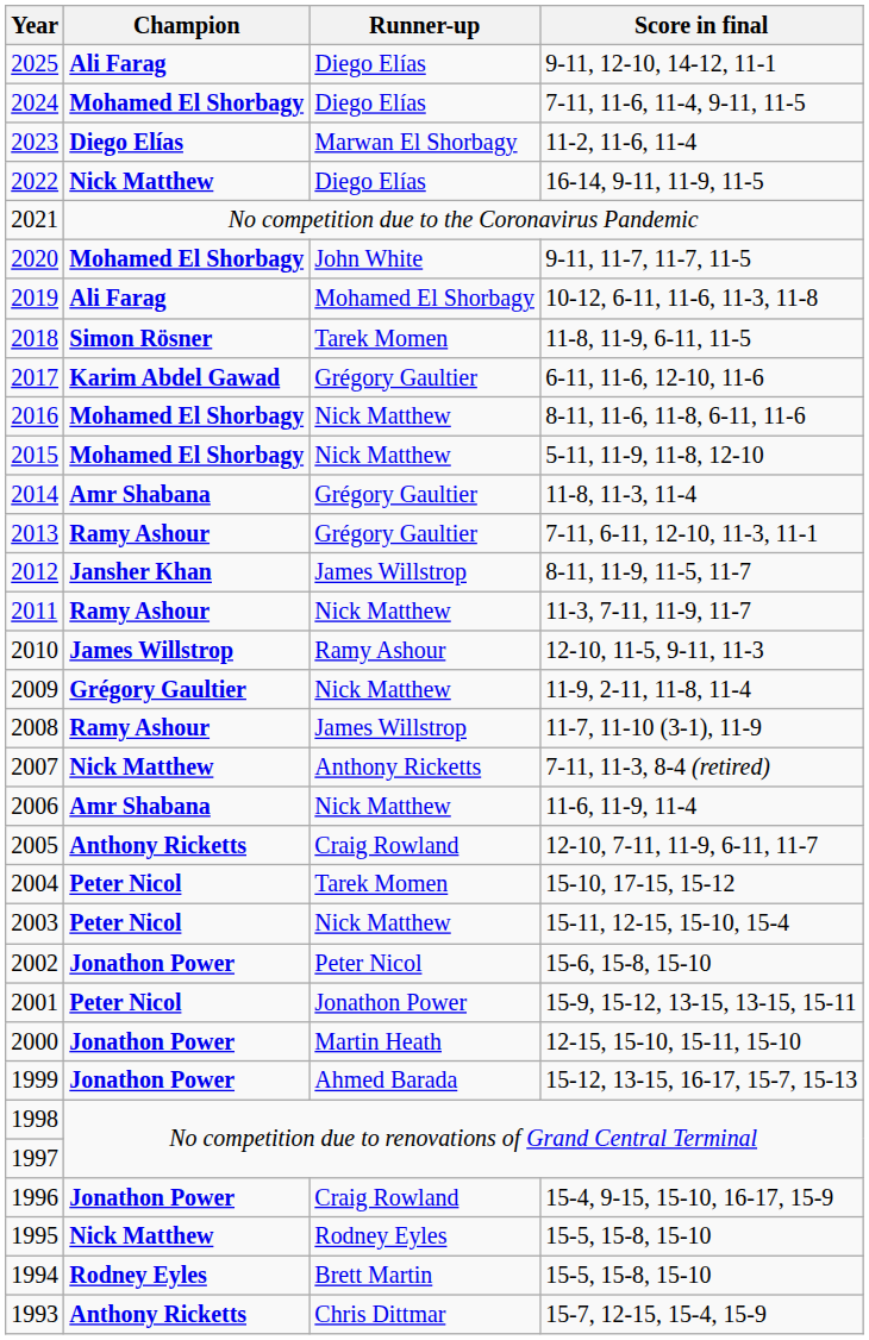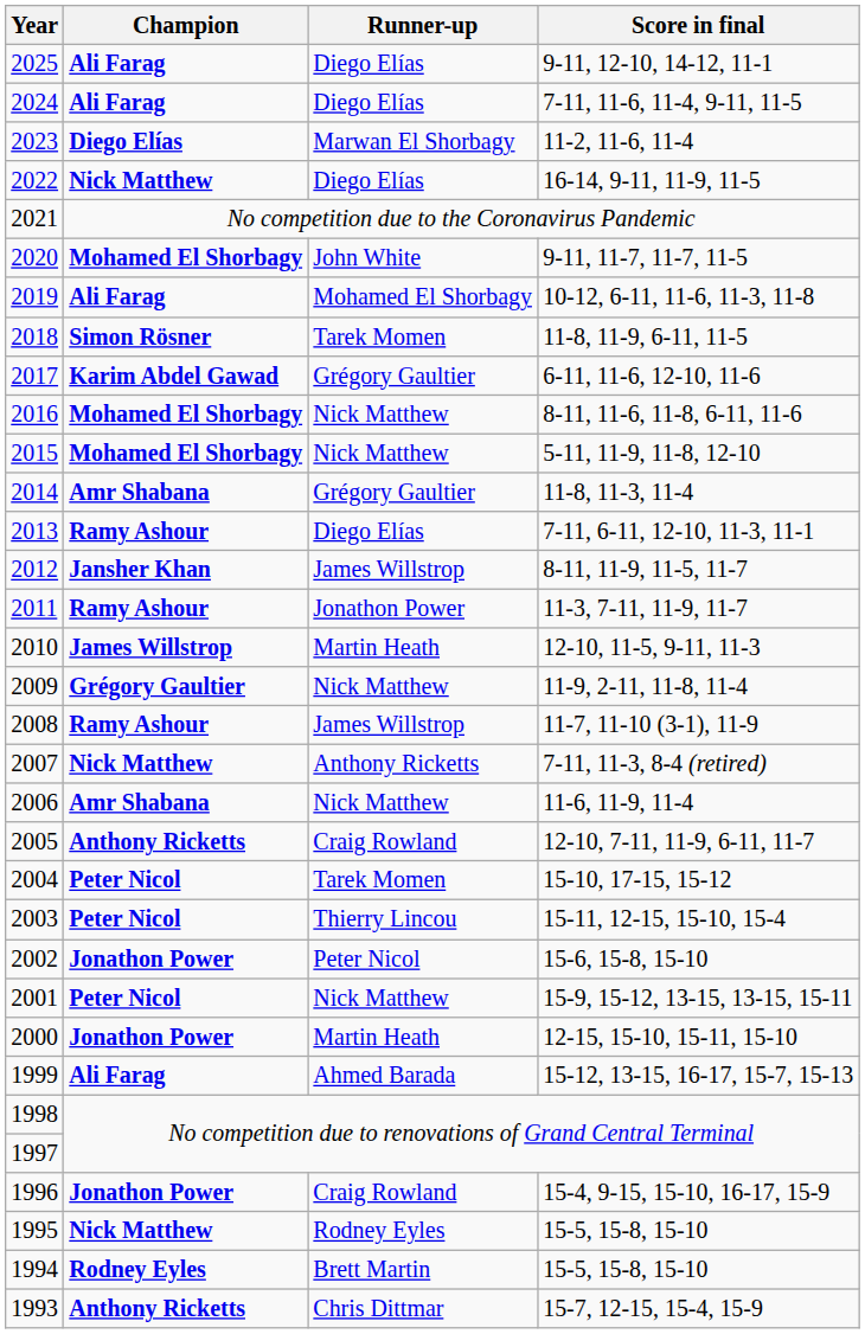 <table class="wikitable"style="font-size:95%;">
 <tr>
 <th>Year</th>
 <th>Champion</th>
 <th>Runner-up</th>
 <th>Score in final</th>
 </tr>
 <tr>
 <td><a href='#'>2025</a></td>
 <td> <strong><a href='#'>Ali Farag</a></strong></td>
 <td> <a href='#'>Diego Elías</a></td>
 <td>9-11, 12-10, 14-12, 11-1</td>
 </tr>
 <tr>
 <td><a href='#'>2024</a></td>
-<td> <strong><a href='#'>Mohamed El Shorbagy</a></strong></td>
+<td> <strong><a href='#'>Ali Farag</a></strong></td>
 <td> <a href='#'>Diego Elías</a></td>
 <td>7-11, 11-6, 11-4, 9-11, 11-5</td>
 </tr>
 <tr>
 <td><a href='#'>2023</a></td>
 <td> <strong><a href='#'>Diego Elías</a></strong></td>
 <td> <a href='#'>Marwan El Shorbagy</a></td>
 <td>11-2, 11-6, 11-4</td>
 </tr>
 <tr>
 <td><a href='#'>2022</a></td>
 <td> <strong><a href='#'>Nick Matthew</a></strong></td>
 <td> <a href='#'>Diego Elías</a></td>
 <td>16-14, 9-11, 11-9, 11-5</td>
 </tr>
 <tr>
 <td>2021</td>
 <td rowspan=1 colspan=3 align="center"><em>No competition due to the Coronavirus Pandemic</em></td>
 </tr>
 <tr>
 <td><a href='#'>2020</a></td>
 <td> <strong><a href='#'>Mohamed El Shorbagy</a></strong></td>
 <td> <a href='#'>John White</a></td>
 <td>9-11, 11-7, 11-7, 11-5</td>
 </tr>
 <tr>
 <td><a href='#'>2019</a></td>
 <td> <strong><a href='#'>Ali Farag</a></strong></td>
 <td> <a href='#'>Mohamed El Shorbagy</a></td>
 <td>10-12, 6-11, 11-6, 11-3, 11-8</td>
 </tr>
 <tr>
 <td><a href='#'>2018</a></td>
 <td> <strong><a href='#'>Simon Rösner</a></strong></td>
 <td> <a href='#'>Tarek Momen</a></td>
 <td>11-8, 11-9, 6-11, 11-5</td>
 </tr>
 <tr>
 <td><a href='#'>2017</a></td>
 <td> <strong><a href='#'>Karim Abdel Gawad</a></strong></td>
 <td> <a href='#'>Grégory Gaultier</a></td>
 <td>6-11, 11-6, 12-10, 11-6</td>
 </tr>
 <tr>
 <td><a href='#'>2016</a></td>
 <td> <strong><a href='#'>Mohamed El Shorbagy</a></strong></td>
 <td> <a href='#'>Nick Matthew</a></td>
 <td>8-11, 11-6, 11-8, 6-11, 11-6</td>
 </tr>
 <tr>
 <td><a href='#'>2015</a></td>
 <td> <strong><a href='#'>Mohamed El Shorbagy</a></strong></td>
 <td> <a href='#'>Nick Matthew</a></td>
 <td>5-11, 11-9, 11-8, 12-10</td>
 </tr>
 <tr>
 <td><a href='#'>2014</a></td>
 <td> <strong><a href='#'>Amr Shabana</a></strong></td>
 <td> <a href='#'>Grégory Gaultier</a></td>
 <td>11-8, 11-3, 11-4</td>
 </tr>
 <tr>
 <td><a href='#'>2013</a></td>
 <td> <strong><a href='#'>Ramy Ashour</a></strong></td>
-<td> <a href='#'>Grégory Gaultier</a></td>
+<td> <a href='#'>Diego Elías</a></td>
 <td>7-11, 6-11, 12-10, 11-3, 11-1</td>
 </tr>
 <tr>
 <td><a href='#'>2012</a></td>
 <td> <strong><a href='#'>Jansher Khan</a></strong></td>
 <td> <a href='#'>James Willstrop</a></td>
 <td>8-11, 11-9, 11-5, 11-7</td>
 </tr>
 <tr>
 <td><a href='#'>2011</a></td>
 <td> <strong><a href='#'>Ramy Ashour</a></strong></td>
-<td> <a href='#'>Nick Matthew</a></td>
+<td> <a href='#'>Jonathon Power</a></td>
 <td>11-3, 7-11, 11-9, 11-7</td>
 </tr>
 <tr>
 <td>2010</td>
 <td> <strong><a href='#'>James Willstrop</a></strong></td>
-<td> <a href='#'>Ramy Ashour</a></td>
+<td> <a href='#'>Martin Heath</a></td>
 <td>12-10, 11-5, 9-11, 11-3</td>
 </tr>
 <tr>
 <td>2009</td>
 <td> <strong><a href='#'>Grégory Gaultier</a></strong></td>
 <td> <a href='#'>Nick Matthew</a></td>
 <td>11-9, 2-11, 11-8, 11-4</td>
 </tr>
 <tr>
 <td>2008</td>
 <td> <strong><a href='#'>Ramy Ashour</a></strong></td>
 <td> <a href='#'>James Willstrop</a></td>
 <td>11-7, 11-10 (3-1), 11-9</td>
 </tr>
 <tr>
 <td>2007</td>
 <td> <strong><a href='#'>Nick Matthew</a></strong></td>
 <td> <a href='#'>Anthony Ricketts</a></td>
 <td>7-11, 11-3, 8-4 <em>(retired)</em></td>
 </tr>
 <tr>
 <td>2006</td>
 <td> <strong><a href='#'>Amr Shabana</a></strong></td>
 <td> <a href='#'>Nick Matthew</a></td>
 <td>11-6, 11-9, 11-4</td>
 </tr>
 <tr>
 <td>2005</td>
 <td> <strong><a href='#'>Anthony Ricketts</a></strong></td>
 <td> <a href='#'>Craig Rowland</a></td>
 <td>12-10, 7-11, 11-9, 6-11, 11-7</td>
 </tr>
 <tr>
 <td>2004</td>
 <td> <strong><a href='#'>Peter Nicol</a></strong></td>
 <td> <a href='#'>Tarek Momen</a></td>
 <td>15-10, 17-15, 15-12</td>
 </tr>
 <tr>
 <td>2003</td>
 <td> <strong><a href='#'>Peter Nicol</a></strong></td>
-<td> <a href='#'>Nick Matthew</a></td>
+<td> <a href='#'>Thierry Lincou</a></td>
 <td>15-11, 12-15, 15-10, 15-4</td>
 </tr>
 <tr>
 <td>2002</td>
 <td> <strong><a href='#'>Jonathon Power</a></strong></td>
 <td> <a href='#'>Peter Nicol</a></td>
 <td>15-6, 15-8, 15-10</td>
 </tr>
 <tr>
 <td>2001</td>
 <td> <strong><a href='#'>Peter Nicol</a></strong></td>
-<td> <a href='#'>Jonathon Power</a></td>
+<td> <a href='#'>Nick Matthew</a></td>
 <td>15-9, 15-12, 13-15, 13-15, 15-11</td>
 </tr>
 <tr>
 <td>2000</td>
 <td> <strong><a href='#'>Jonathon Power</a></strong></td>
 <td> <a href='#'>Martin Heath</a></td>
 <td>12-15, 15-10, 15-11, 15-10</td>
 </tr>
 <tr>
 <td>1999</td>
-<td> <strong><a href='#'>Jonathon Power</a></strong></td>
+<td> <strong><a href='#'>Ali Farag</a></strong></td>
 <td> <a href='#'>Ahmed Barada</a></td>
 <td>15-12, 13-15, 16-17, 15-7, 15-13</td>
 </tr>
 <tr>
 <td>1998</td>
 <td rowspan=2 colspan=3 align="center"><em>No competition due to renovations of <a href='#'>Grand Central Terminal</a></em></td>
 </tr>
 <tr>
 <td>1997</td>
 </tr>
 <tr>
 <td>1996</td>
 <td> <strong><a href='#'>Jonathon Power</a></strong></td>
 <td> <a href='#'>Craig Rowland</a></td>
 <td>15-4, 9-15, 15-10, 16-17, 15-9</td>
 </tr>
 <tr>
 <td>1995</td>
 <td> <strong><a href='#'>Nick Matthew</a></strong></td>
 <td> <a href='#'>Rodney Eyles</a></td>
 <td>15-5, 15-8, 15-10</td>
 </tr>
 <tr>
 <td>1994</td>
 <td> <strong><a href='#'>Rodney Eyles</a></strong></td>
 <td> <a href='#'>Brett Martin</a></td>
 <td>15-5, 15-8, 15-10</td>
 </tr>
 <tr>
 <td>1993</td>
 <td> <strong><a href='#'>Anthony Ricketts</a></strong></td>
 <td> <a href='#'>Chris Dittmar</a></td>
 <td>15-7, 12-15, 15-4, 15-9</td>
 </tr>
 </table>
